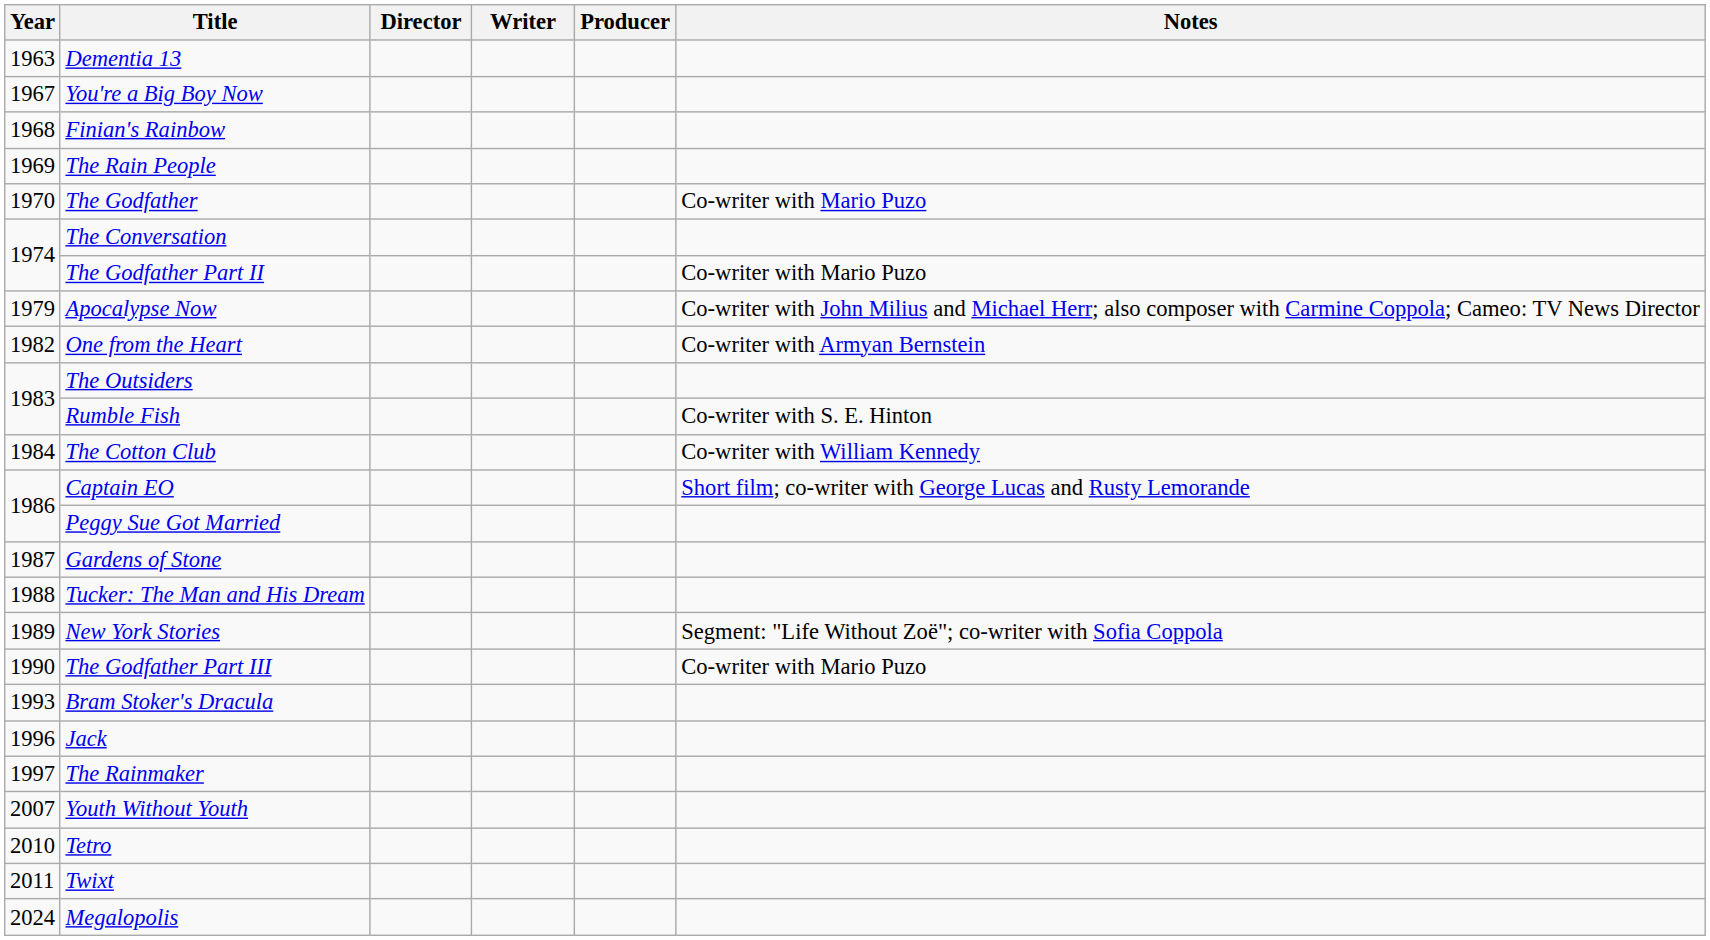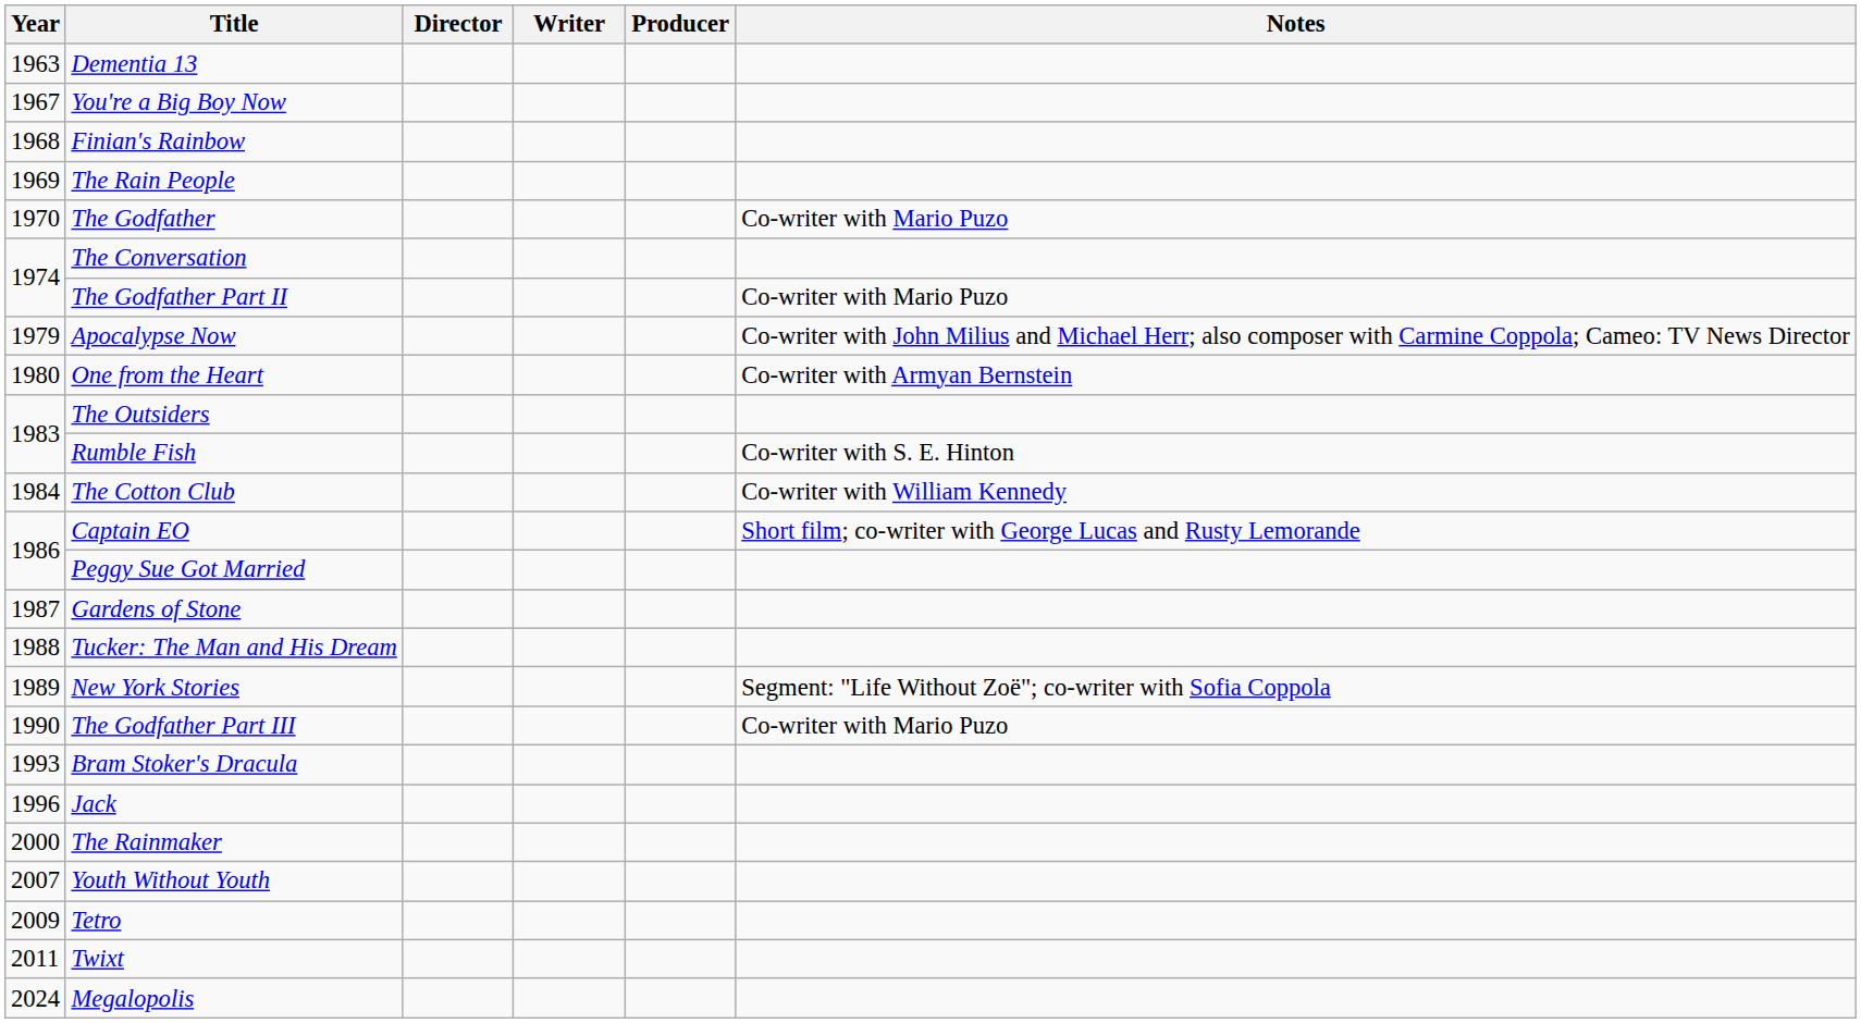 <table class="wikitable">
 <tr>
 <th>Year</th>
 <th>Title</th>
 <th width=65>Director</th>
 <th width=65>Writer</th>
 <th width=65>Producer</th>
 <th>Notes</th>
 </tr>
 <tr>
 <td>1963</td>
 <td><em><a href='#'>Dementia 13</a></em></td>
 <td></td>
 <td></td>
 <td></td>
 <td></td>
 </tr>
 <tr>
 <td>1967</td>
 <td><em><a href='#'>You're a Big Boy Now</a></em></td>
 <td></td>
 <td></td>
 <td></td>
 <td></td>
 </tr>
 <tr>
 <td>1968</td>
 <td><em><a href='#'>Finian's Rainbow</a></em></td>
 <td></td>
 <td></td>
 <td></td>
 <td></td>
 </tr>
 <tr>
 <td>1969</td>
 <td><em><a href='#'>The Rain People</a></em></td>
 <td></td>
 <td></td>
 <td></td>
 <td></td>
 </tr>
 <tr>
 <td>1970</td>
 <td><em><a href='#'>The Godfather</a></em></td>
 <td></td>
 <td></td>
 <td></td>
 <td>Co-writer with <a href='#'>Mario Puzo</a></td>
 </tr>
 <tr>
 <td rowspan="2">1974</td>
 <td><em><a href='#'>The Conversation</a></em></td>
 <td></td>
 <td></td>
 <td></td>
 <td></td>
 </tr>
 <tr>
 <td><em><a href='#'>The Godfather Part II</a></em></td>
 <td></td>
 <td></td>
 <td></td>
 <td>Co-writer with Mario Puzo</td>
 </tr>
 <tr>
 <td>1979</td>
 <td><em><a href='#'>Apocalypse Now</a></em></td>
 <td></td>
 <td></td>
 <td></td>
 <td>Co-writer with <a href='#'>John Milius</a> and <a href='#'>Michael Herr</a>; also composer with <a href='#'>Carmine Coppola</a>; Cameo: TV News Director</td>
 </tr>
 <tr>
-<td>1982</td>
+<td>1980</td>
 <td><em><a href='#'>One from the Heart</a></em></td>
 <td></td>
 <td></td>
 <td></td>
 <td>Co-writer with <a href='#'>Armyan Bernstein</a></td>
 </tr>
 <tr>
 <td rowspan="2">1983</td>
 <td><em><a href='#'>The Outsiders</a></em></td>
 <td></td>
 <td></td>
 <td></td>
 <td></td>
 </tr>
 <tr>
 <td><em><a href='#'>Rumble Fish</a></em></td>
 <td></td>
 <td></td>
 <td></td>
 <td>Co-writer with S. E. Hinton</td>
 </tr>
 <tr>
 <td>1984</td>
 <td><em><a href='#'>The Cotton Club</a></em></td>
 <td></td>
 <td></td>
 <td></td>
 <td>Co-writer with <a href='#'>William Kennedy</a></td>
 </tr>
 <tr>
 <td rowspan="2">1986</td>
 <td><em><a href='#'>Captain EO</a></em></td>
 <td></td>
 <td></td>
 <td></td>
 <td><a href='#'>Short film</a>; co-writer with <a href='#'>George Lucas</a> and <a href='#'>Rusty Lemorande</a></td>
 </tr>
 <tr>
 <td><em><a href='#'>Peggy Sue Got Married</a></em></td>
 <td></td>
 <td></td>
 <td></td>
 <td></td>
 </tr>
 <tr>
 <td>1987</td>
 <td><em><a href='#'>Gardens of Stone</a></em></td>
 <td></td>
 <td></td>
 <td></td>
 <td></td>
 </tr>
 <tr>
 <td>1988</td>
 <td><em><a href='#'>Tucker: The Man and His Dream</a></em></td>
 <td></td>
 <td></td>
 <td></td>
 <td></td>
 </tr>
 <tr>
 <td>1989</td>
 <td><em><a href='#'>New York Stories</a></em></td>
 <td></td>
 <td></td>
 <td></td>
 <td>Segment: "Life Without Zoë"; co-writer with <a href='#'>Sofia Coppola</a></td>
 </tr>
 <tr>
 <td>1990</td>
 <td><em><a href='#'>The Godfather Part III</a></em></td>
 <td></td>
 <td></td>
 <td></td>
 <td>Co-writer with Mario Puzo</td>
 </tr>
 <tr>
 <td>1993</td>
 <td><em><a href='#'>Bram Stoker's Dracula</a></em></td>
 <td></td>
 <td></td>
 <td></td>
 <td></td>
 </tr>
 <tr>
 <td>1996</td>
 <td><em><a href='#'>Jack</a></em></td>
 <td></td>
 <td></td>
 <td></td>
 <td></td>
 </tr>
 <tr>
-<td>1997</td>
+<td>2000</td>
 <td><em><a href='#'>The Rainmaker</a></em></td>
 <td></td>
 <td></td>
 <td></td>
 <td></td>
 </tr>
 <tr>
 <td>2007</td>
 <td><em><a href='#'>Youth Without Youth</a></em></td>
 <td></td>
 <td></td>
 <td></td>
 <td></td>
 </tr>
 <tr>
-<td>2010</td>
+<td>2009</td>
 <td><em><a href='#'>Tetro</a></em></td>
 <td></td>
 <td></td>
 <td></td>
 <td></td>
 </tr>
 <tr>
 <td>2011</td>
 <td><em><a href='#'>Twixt</a></em></td>
 <td></td>
 <td></td>
 <td></td>
 <td></td>
 </tr>
 <tr>
 <td>2024</td>
 <td><em><a href='#'>Megalopolis</a></em></td>
 <td></td>
 <td></td>
 <td></td>
 <td></td>
 </tr>
 </table>
